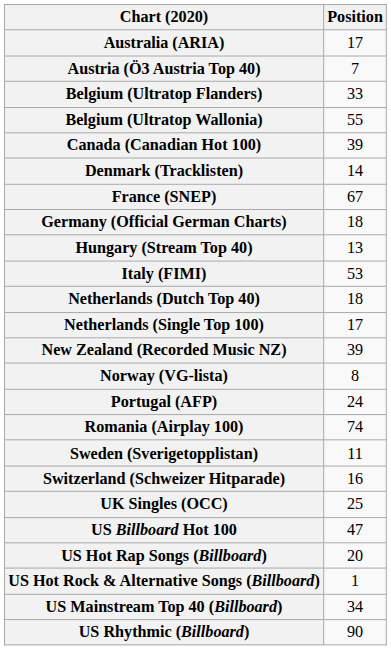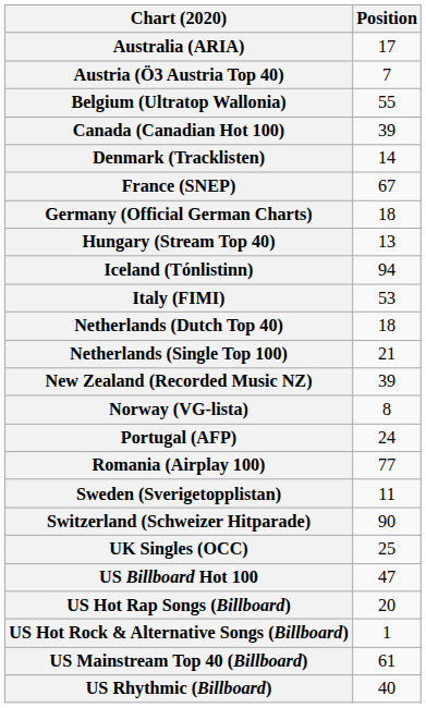 <table class="wikitable sortable plainrowheaders" style="text-align:center">
 <tr>
 <th scope="col">Chart (2020)</th>
 <th scope="col">Position</th>
 </tr>
 <tr>
 <th scope="row">Australia (ARIA)</th>
 <td>17</td>
 </tr>
 <tr>
 <th scope="row">Austria (Ö3 Austria Top 40)</th>
 <td>7</td>
-</tr>
-<tr>
-<th scope="row">Belgium (Ultratop Flanders)</th>
-<td>33</td>
 </tr>
 <tr>
 <th scope="row">Belgium (Ultratop Wallonia)</th>
 <td>55</td>
 </tr>
 <tr>
 <th scope="row">Canada (Canadian Hot 100)</th>
 <td>39</td>
 </tr>
 <tr>
 <th scope="row">Denmark (Tracklisten)</th>
 <td>14</td>
 </tr>
 <tr>
 <th scope="row">France (SNEP)</th>
 <td>67</td>
 </tr>
 <tr>
 <th scope="row">Germany (Official German Charts)</th>
 <td>18</td>
 </tr>
 <tr>
 <th scope="row">Hungary (Stream Top 40)</th>
 <td>13</td>
 </tr>
 <tr>
+<th scope="row">Iceland (Tónlistinn)</th>
+<td>94</td>
+</tr>
+<tr>
 <th scope="row">Italy (FIMI)</th>
 <td>53</td>
 </tr>
 <tr>
 <th scope="row">Netherlands (Dutch Top 40)</th>
 <td>18</td>
 </tr>
 <tr>
 <th scope="row">Netherlands (Single Top 100)</th>
-<td>17</td>
+<td>21</td>
 </tr>
 <tr>
 <th scope="row">New Zealand (Recorded Music NZ)</th>
 <td>39</td>
 </tr>
 <tr>
 <th scope="row">Norway (VG-lista)</th>
 <td>8</td>
 </tr>
 <tr>
 <th scope="row">Portugal (AFP)</th>
 <td>24</td>
 </tr>
 <tr>
 <th scope="row">Romania (Airplay 100)</th>
-<td>74</td>
+<td>77</td>
 </tr>
 <tr>
 <th scope="row">Sweden (Sverigetopplistan)</th>
 <td>11</td>
 </tr>
 <tr>
 <th scope="row">Switzerland (Schweizer Hitparade)</th>
-<td>16</td>
+<td>90</td>
 </tr>
 <tr>
 <th scope="row">UK Singles (OCC)</th>
 <td>25</td>
 </tr>
 <tr>
 <th scope="row">US <em>Billboard</em> Hot 100</th>
 <td>47</td>
 </tr>
 <tr>
 <th scope="row">US Hot Rap Songs (<em>Billboard</em>)</th>
 <td>20</td>
 </tr>
 <tr>
 <th scope="row">US Hot Rock & Alternative Songs (<em>Billboard</em>)</th>
 <td>1</td>
 </tr>
 <tr>
 <th scope="row">US Mainstream Top 40 (<em>Billboard</em>)</th>
-<td>34</td>
+<td>61</td>
 </tr>
 <tr>
 <th scope="row">US Rhythmic (<em>Billboard</em>)</th>
-<td>90</td>
+<td>40</td>
 </tr>
 </table>
